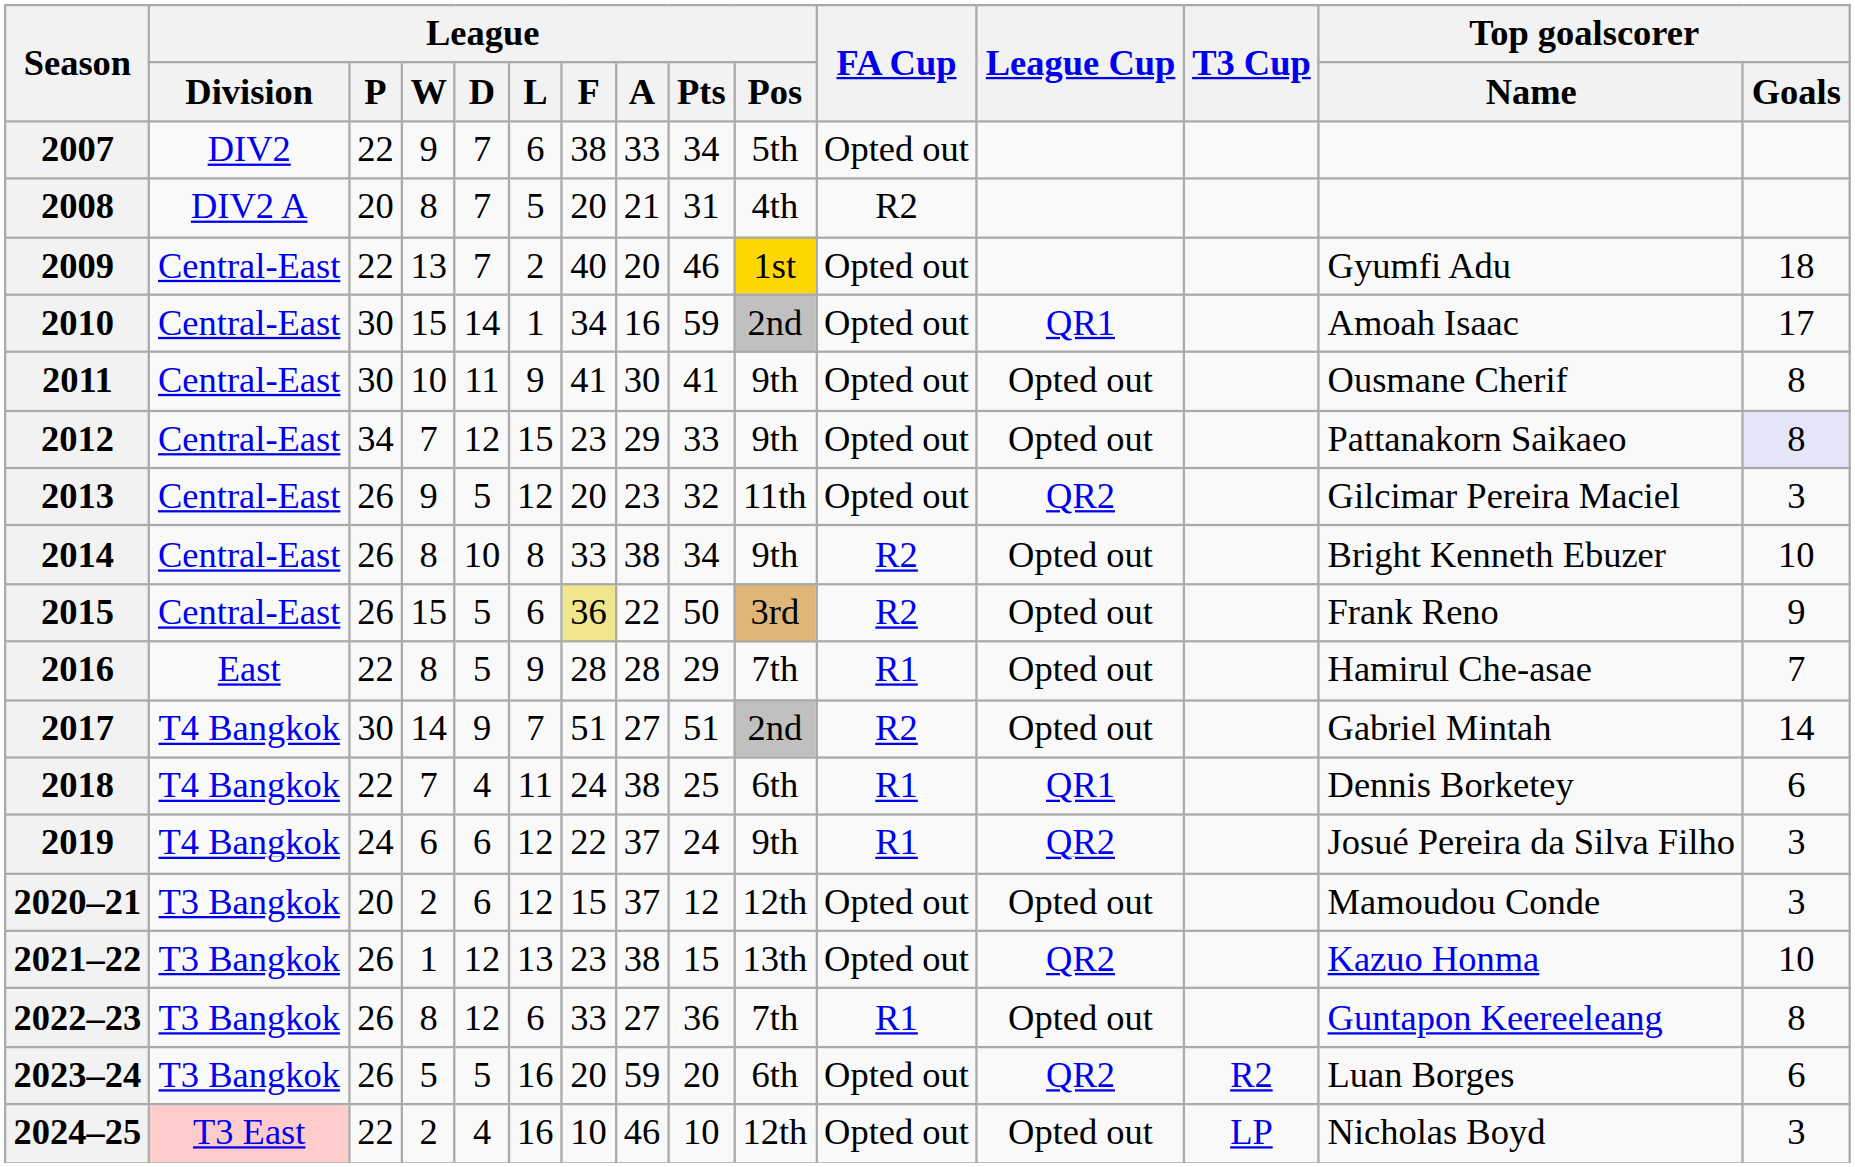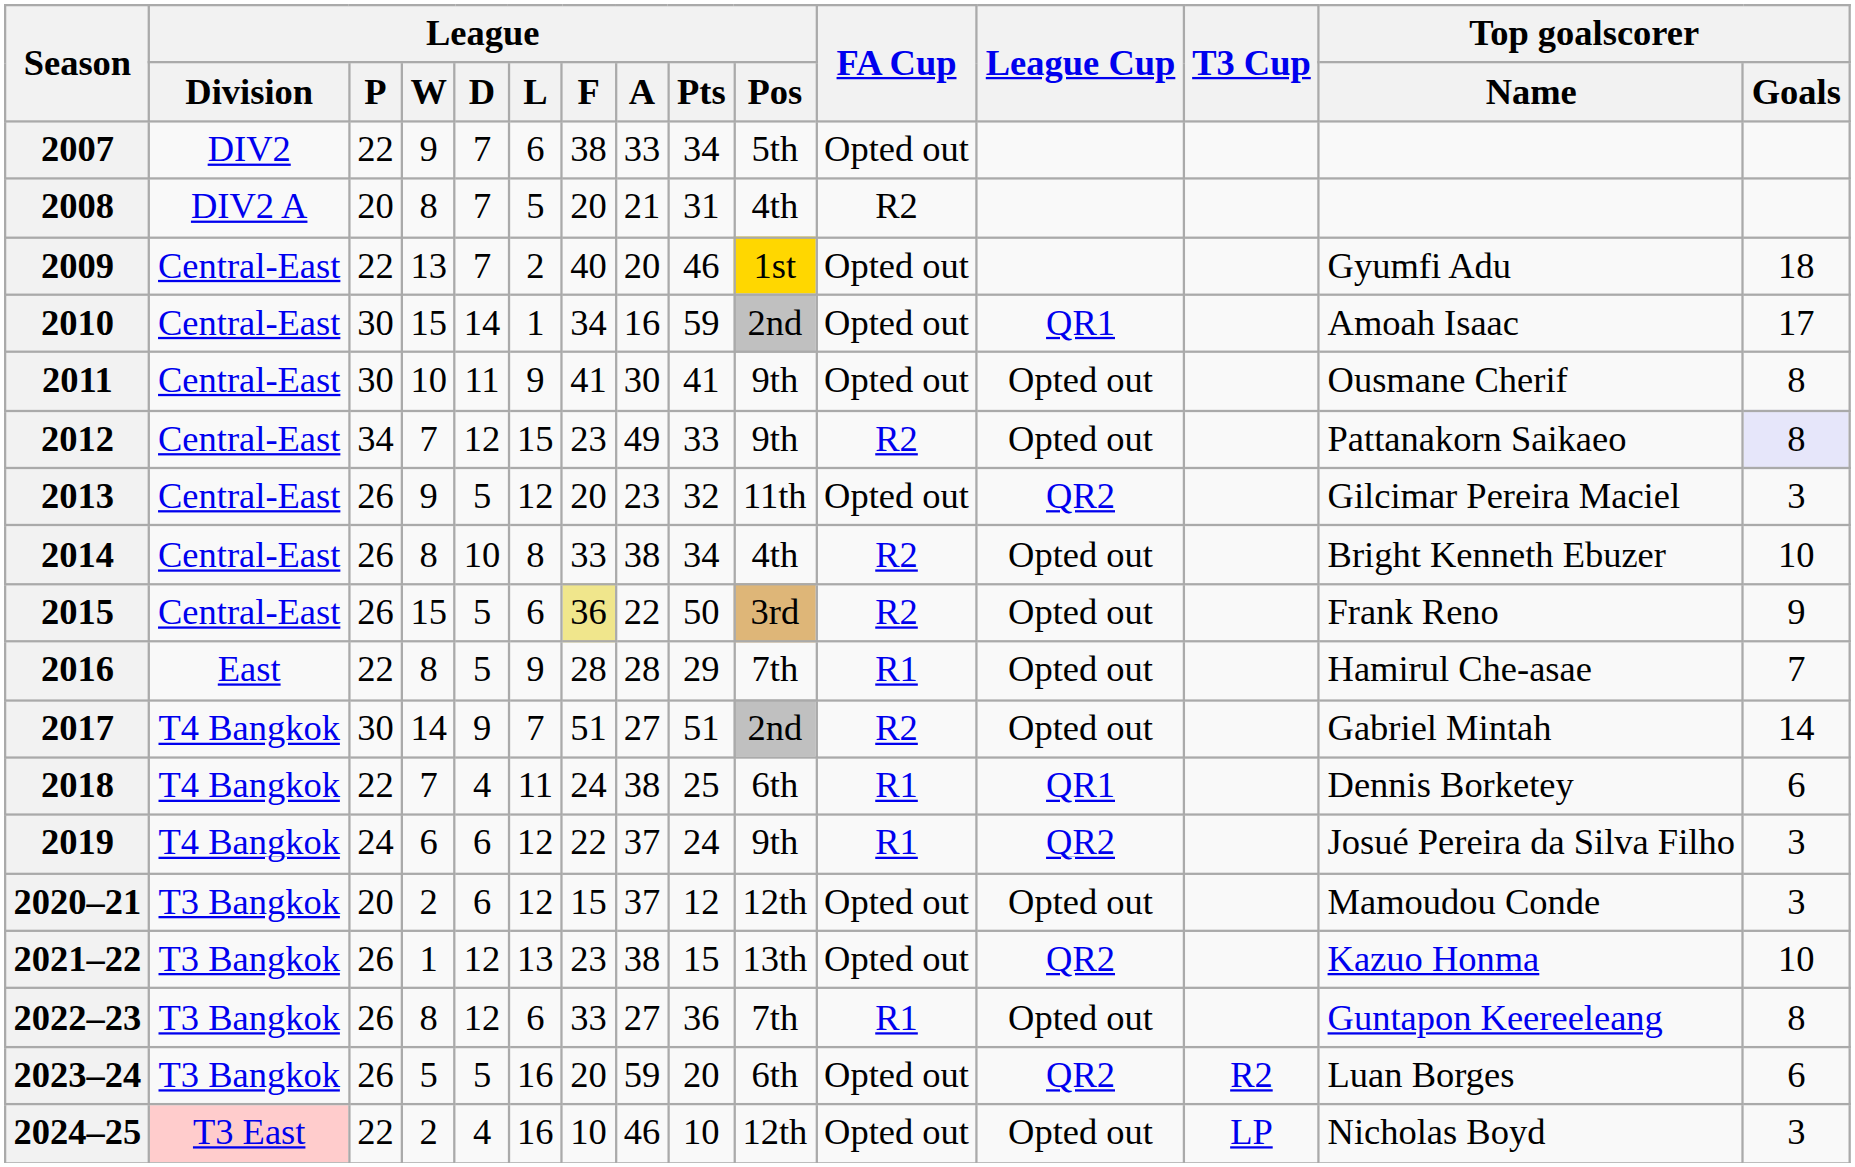 <table class="wikitable" style="text-align: center">
 <tr>
 <th rowspan=2>Season</th>
 <th colspan=9>League</th>
 <th rowspan=2><a href='#'>FA Cup</a></th>
 <th rowspan=2><a href='#'>League Cup</a></th>
 <th rowspan=2><a href='#'>T3 Cup</a></th>
 <th colspan=2>Top goalscorer</th>
 </tr>
 <tr>
 <th>Division</th>
 <th>P</th>
 <th>W</th>
 <th>D</th>
 <th>L</th>
 <th>F</th>
 <th>A</th>
 <th>Pts</th>
 <th>Pos</th>
 <th>Name</th>
 <th>Goals</th>
 </tr>
 <tr>
 <th>2007</th>
 <td><a href='#'>DIV2</a></td>
 <td>22</td>
 <td>9</td>
 <td>7</td>
 <td>6</td>
 <td>38</td>
 <td>33</td>
 <td>34</td>
 <td>5th</td>
 <td>Opted out</td>
 <td></td>
 <td></td>
 <td></td>
 <td></td>
 </tr>
 <tr>
 <th>2008</th>
 <td><a href='#'>DIV2 A</a></td>
 <td>20</td>
 <td>8</td>
 <td>7</td>
 <td>5</td>
 <td>20</td>
 <td>21</td>
 <td>31</td>
 <td>4th</td>
 <td>R2</td>
 <td></td>
 <td></td>
 <td></td>
 <td></td>
 </tr>
 <tr>
 <th>2009</th>
 <td><a href='#'>Central-East</a></td>
 <td>22</td>
 <td>13</td>
 <td>7</td>
 <td>2</td>
 <td>40</td>
 <td>20</td>
 <td>46</td>
 <td bgcolor=gold>1st</td>
 <td>Opted out</td>
 <td></td>
 <td></td>
 <td align="left"> Gyumfi Adu</td>
 <td>18</td>
 </tr>
 <tr>
 <th>2010</th>
 <td><a href='#'>Central-East</a></td>
 <td>30</td>
 <td>15</td>
 <td>14</td>
 <td>1</td>
 <td>34</td>
 <td>16</td>
 <td>59</td>
 <td bgcolor=silver>2nd</td>
 <td>Opted out</td>
 <td><a href='#'>QR1</a></td>
 <td></td>
 <td align="left"> Amoah Isaac</td>
 <td>17</td>
 </tr>
 <tr>
 <th>2011</th>
 <td><a href='#'>Central-East</a></td>
 <td>30</td>
 <td>10</td>
 <td>11</td>
 <td>9</td>
 <td>41</td>
 <td>30</td>
 <td>41</td>
 <td>9th</td>
 <td>Opted out</td>
 <td>Opted out</td>
 <td></td>
 <td align="left"> Ousmane Cherif</td>
 <td>8</td>
 </tr>
 <tr>
 <th>2012</th>
 <td><a href='#'>Central-East</a></td>
 <td>34</td>
 <td>7</td>
 <td>12</td>
 <td>15</td>
 <td>23</td>
-<td>29</td>
+<td>49</td>
 <td>33</td>
 <td>9th</td>
-<td>Opted out</td>
+<td><a href='#'>R2</a></td>
 <td>Opted out</td>
 <td></td>
 <td align="left"> Pattanakorn Saikaeo</td>
 <td style="background: lavender;">8</td>
 </tr>
 <tr>
 <th>2013</th>
 <td><a href='#'>Central-East</a></td>
 <td>26</td>
 <td>9</td>
 <td>5</td>
 <td>12</td>
 <td>20</td>
 <td>23</td>
 <td>32</td>
 <td>11th</td>
 <td>Opted out</td>
 <td><a href='#'>QR2</a></td>
 <td></td>
 <td align="left"> Gilcimar Pereira Maciel</td>
 <td>3</td>
 </tr>
 <tr>
 <th>2014</th>
 <td><a href='#'>Central-East</a></td>
 <td>26</td>
 <td>8</td>
 <td>10</td>
 <td>8</td>
 <td>33</td>
 <td>38</td>
 <td>34</td>
-<td>9th</td>
+<td>4th</td>
 <td><a href='#'>R2</a></td>
 <td>Opted out</td>
 <td></td>
 <td align="left"> Bright Kenneth Ebuzer</td>
 <td>10</td>
 </tr>
 <tr>
 <th>2015</th>
 <td><a href='#'>Central-East</a></td>
 <td>26</td>
 <td>15</td>
 <td>5</td>
 <td>6</td>
 <td style="background: khaki;">36</td>
 <td>22</td>
 <td>50</td>
 <td bgcolor=#deb678>3rd</td>
 <td><a href='#'>R2</a></td>
 <td>Opted out</td>
 <td></td>
 <td align="left"> Frank Reno</td>
 <td>9</td>
 </tr>
 <tr>
 <th>2016</th>
 <td><a href='#'>East</a></td>
 <td>22</td>
 <td>8</td>
 <td>5</td>
 <td>9</td>
 <td>28</td>
 <td>28</td>
 <td>29</td>
 <td>7th</td>
 <td><a href='#'>R1</a></td>
 <td>Opted out</td>
 <td></td>
 <td align="left"> Hamirul Che-asae</td>
 <td>7</td>
 </tr>
 <tr>
 <th>2017</th>
 <td><a href='#'>T4 Bangkok</a></td>
 <td>30</td>
 <td>14</td>
 <td>9</td>
 <td>7</td>
 <td>51</td>
 <td>27</td>
 <td>51</td>
 <td bgcolor=silver>2nd</td>
 <td><a href='#'>R2</a></td>
 <td>Opted out</td>
 <td></td>
 <td align="left"> Gabriel Mintah</td>
 <td>14</td>
 </tr>
 <tr>
 <th>2018</th>
 <td><a href='#'>T4 Bangkok</a></td>
 <td>22</td>
 <td>7</td>
 <td>4</td>
 <td>11</td>
 <td>24</td>
 <td>38</td>
 <td>25</td>
 <td>6th</td>
 <td><a href='#'>R1</a></td>
 <td><a href='#'>QR1</a></td>
 <td></td>
 <td align="left"> Dennis Borketey</td>
 <td>6</td>
 </tr>
 <tr>
 <th>2019</th>
 <td><a href='#'>T4 Bangkok</a></td>
 <td>24</td>
 <td>6</td>
 <td>6</td>
 <td>12</td>
 <td>22</td>
 <td>37</td>
 <td>24</td>
 <td>9th</td>
 <td><a href='#'>R1</a></td>
 <td><a href='#'>QR2</a></td>
 <td></td>
 <td align="left"> Josué Pereira da Silva Filho</td>
 <td>3</td>
 </tr>
 <tr>
 <th>2020–21</th>
 <td><a href='#'>T3 Bangkok</a></td>
 <td>20</td>
 <td>2</td>
 <td>6</td>
 <td>12</td>
 <td>15</td>
 <td>37</td>
 <td>12</td>
 <td>12th</td>
 <td>Opted out</td>
 <td>Opted out</td>
 <td></td>
 <td align="left"> Mamoudou Conde</td>
 <td>3</td>
 </tr>
 <tr>
 <th>2021–22</th>
 <td><a href='#'>T3 Bangkok</a></td>
 <td>26</td>
 <td>1</td>
 <td>12</td>
 <td>13</td>
 <td>23</td>
 <td>38</td>
 <td>15</td>
 <td>13th</td>
 <td>Opted out</td>
 <td><a href='#'>QR2</a></td>
 <td></td>
 <td align="left"> <a href='#'>Kazuo Honma</a></td>
 <td>10</td>
 </tr>
 <tr>
 <th>2022–23</th>
 <td><a href='#'>T3 Bangkok</a></td>
 <td>26</td>
 <td>8</td>
 <td>12</td>
 <td>6</td>
 <td>33</td>
 <td>27</td>
 <td>36</td>
 <td>7th</td>
 <td><a href='#'>R1</a></td>
 <td>Opted out</td>
 <td></td>
 <td align="left"> <a href='#'>Guntapon Keereeleang</a></td>
 <td>8</td>
 </tr>
 <tr>
 <th>2023–24</th>
 <td><a href='#'>T3 Bangkok</a></td>
 <td>26</td>
 <td>5</td>
 <td>5</td>
 <td>16</td>
 <td>20</td>
 <td>59</td>
 <td>20</td>
 <td>6th</td>
 <td>Opted out</td>
 <td><a href='#'>QR2</a></td>
 <td><a href='#'>R2</a></td>
 <td align="left"> Luan Borges</td>
 <td>6</td>
 </tr>
 <tr>
 <th>2024–25</th>
 <td bgcolor="#FFCCCC"><a href='#'>T3 East</a></td>
 <td>22</td>
 <td>2</td>
 <td>4</td>
 <td>16</td>
 <td>10</td>
 <td>46</td>
 <td>10</td>
 <td>12th</td>
 <td>Opted out</td>
 <td>Opted out</td>
 <td><a href='#'>LP</a></td>
 <td align="left"> Nicholas Boyd</td>
 <td>3</td>
 </tr>
 </table>
